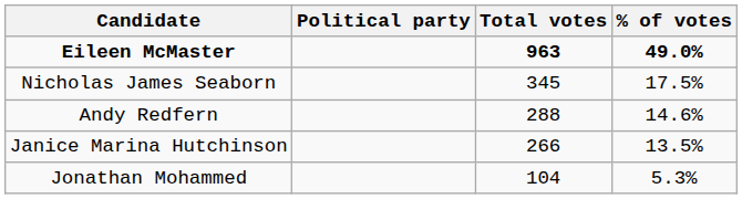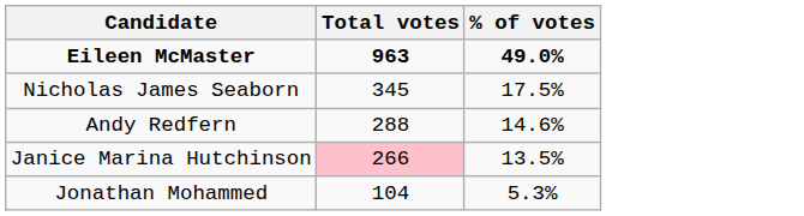 <table class="wikitable sortable" style="text-align: center">
 <tr>
 <th>Candidate</th>
-<th>Political party</th>
 <th>Total votes</th>
 <th>% of votes</th>
 </tr>
 <tr>
 <td><strong>Eileen McMaster</strong></td>
-<td></td>
 <td><strong>963</strong></td>
 <td><strong>49.0%</strong></td>
 </tr>
 <tr>
 <td>Nicholas James Seaborn</td>
-<td></td>
 <td>345</td>
 <td>17.5%</td>
 </tr>
 <tr>
 <td>Andy Redfern</td>
-<td></td>
 <td>288</td>
 <td>14.6%</td>
 </tr>
 <tr>
 <td>Janice Marina Hutchinson</td>
-<td></td>
-<td>266</td>
+<td style="background: pink;">266</td>
 <td>13.5%</td>
 </tr>
 <tr>
 <td>Jonathan Mohammed</td>
-<td></td>
 <td>104</td>
 <td>5.3%</td>
 </tr>
 </table>
